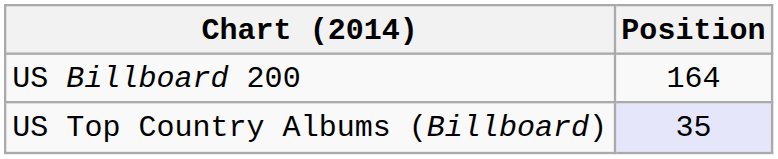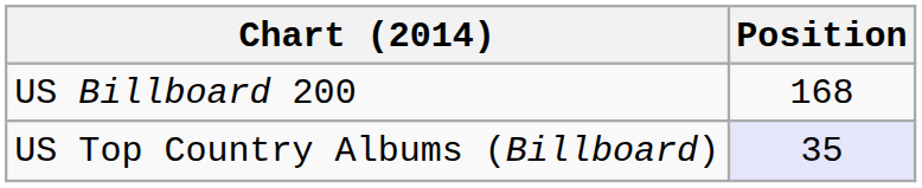 <table class="wikitable">
 <tr>
 <th>Chart (2014)</th>
 <th>Position</th>
 </tr>
 <tr>
 <td>US <em>Billboard</em> 200</td>
-<td style="text-align:center;">164</td>
+<td style="text-align:center;">168</td>
 </tr>
 <tr>
 <td>US Top Country Albums (<em>Billboard</em>)</td>
 <td style="background: lavender; text-align:center;">35</td>
 </tr>
 </table>
